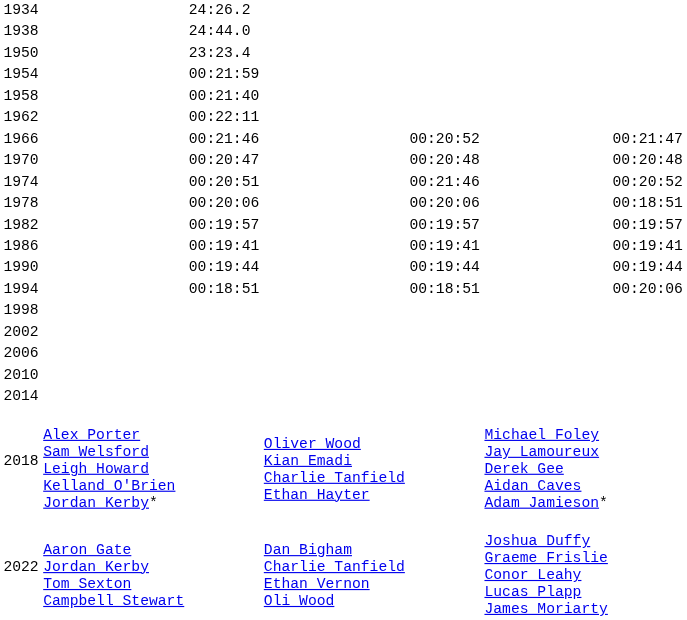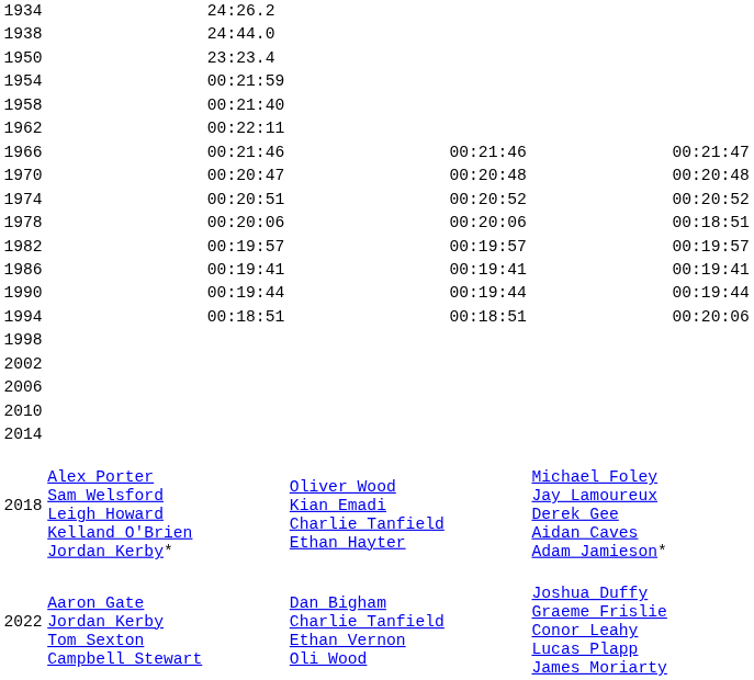 <table>
 <tr>
 <td>1934</td>
 <td></td>
 <td>24:26.2</td>
 <td></td>
 <td></td>
 <td></td>
 <td></td>
 </tr>
 <tr>
 <td>1938</td>
 <td></td>
 <td>24:44.0</td>
 <td></td>
 <td></td>
 <td></td>
 <td></td>
 </tr>
 <tr>
 <td>1950</td>
 <td></td>
 <td>23:23.4</td>
 <td></td>
 <td></td>
 <td></td>
 <td></td>
 </tr>
 <tr>
 <td>1954</td>
 <td></td>
 <td>00:21:59</td>
 <td></td>
 <td></td>
 <td></td>
 <td></td>
 </tr>
 <tr>
 <td>1958</td>
 <td></td>
 <td>00:21:40</td>
 <td></td>
 <td></td>
 <td></td>
 <td></td>
 </tr>
 <tr>
 <td>1962</td>
 <td></td>
 <td>00:22:11</td>
 <td></td>
 <td></td>
 <td></td>
 <td></td>
 </tr>
 <tr>
 <td>1966</td>
 <td></td>
 <td>00:21:46</td>
 <td></td>
-<td>00:20:52</td>
+<td>00:21:46</td>
 <td></td>
 <td>00:21:47</td>
 </tr>
 <tr>
 <td>1970</td>
 <td></td>
 <td>00:20:47</td>
 <td></td>
 <td>00:20:48</td>
 <td></td>
 <td>00:20:48</td>
 </tr>
 <tr>
 <td>1974</td>
 <td></td>
 <td>00:20:51</td>
 <td></td>
-<td>00:21:46</td>
+<td>00:20:52</td>
 <td></td>
 <td>00:20:52</td>
 </tr>
 <tr>
 <td>1978</td>
 <td></td>
 <td>00:20:06</td>
 <td></td>
 <td>00:20:06</td>
 <td></td>
 <td>00:18:51</td>
 </tr>
 <tr>
 <td>1982</td>
 <td></td>
 <td>00:19:57</td>
 <td></td>
 <td>00:19:57</td>
 <td></td>
 <td>00:19:57</td>
 </tr>
 <tr>
 <td>1986</td>
 <td></td>
 <td>00:19:41</td>
 <td></td>
 <td>00:19:41</td>
 <td></td>
 <td>00:19:41</td>
 </tr>
 <tr>
 <td>1990</td>
 <td></td>
 <td>00:19:44</td>
 <td></td>
 <td>00:19:44</td>
 <td></td>
 <td>00:19:44</td>
 </tr>
 <tr>
 <td>1994</td>
 <td></td>
 <td>00:18:51</td>
 <td></td>
 <td>00:18:51</td>
 <td></td>
 <td>00:20:06</td>
 </tr>
 <tr>
 <td>1998</td>
 <td></td>
 <td></td>
 <td></td>
 <td></td>
 <td></td>
 <td></td>
 </tr>
 <tr>
 <td>2002</td>
 <td></td>
 <td></td>
 <td></td>
 <td></td>
 <td></td>
 <td></td>
 </tr>
 <tr>
 <td>2006<br></td>
 <td></td>
 <td></td>
 <td></td>
 <td></td>
 <td></td>
 <td></td>
 </tr>
 <tr>
 <td>2010<br></td>
 <td></td>
 <td></td>
 <td></td>
 <td></td>
 <td></td>
 <td></td>
 </tr>
 <tr>
 <td>2014<br></td>
 <td></td>
 <td></td>
 <td></td>
 <td></td>
 <td></td>
 <td></td>
 </tr>
 <tr>
 <td>2018<br></td>
 <td><br><a href='#'>Alex Porter</a><br><a href='#'>Sam Welsford</a><br><a href='#'>Leigh Howard</a><br><a href='#'>Kelland O'Brien</a><br><a href='#'>Jordan Kerby</a>*</td>
 <td></td>
 <td><br><a href='#'>Oliver Wood</a><br><a href='#'>Kian Emadi</a><br><a href='#'>Charlie Tanfield</a><br><a href='#'>Ethan Hayter</a></td>
 <td></td>
 <td><br><a href='#'>Michael Foley</a><br><a href='#'>Jay Lamoureux</a><br><a href='#'>Derek Gee</a><br><a href='#'>Aidan Caves</a><br><a href='#'>Adam Jamieson</a>*</td>
 <td></td>
 </tr>
 <tr>
 <td>2022<br></td>
 <td><br><a href='#'>Aaron Gate</a><br><a href='#'>Jordan Kerby</a><br><a href='#'>Tom Sexton</a><br><a href='#'>Campbell Stewart</a><br></td>
 <td></td>
 <td><br><a href='#'>Dan Bigham</a><br><a href='#'>Charlie Tanfield</a><br><a href='#'>Ethan Vernon</a><br><a href='#'>Oli Wood</a><br></td>
 <td></td>
 <td><br><a href='#'>Joshua Duffy</a><br><a href='#'>Graeme Frislie</a><br><a href='#'>Conor Leahy</a><br><a href='#'>Lucas Plapp</a><br><a href='#'>James Moriarty</a></td>
 <td></td>
 </tr>
 </table>
